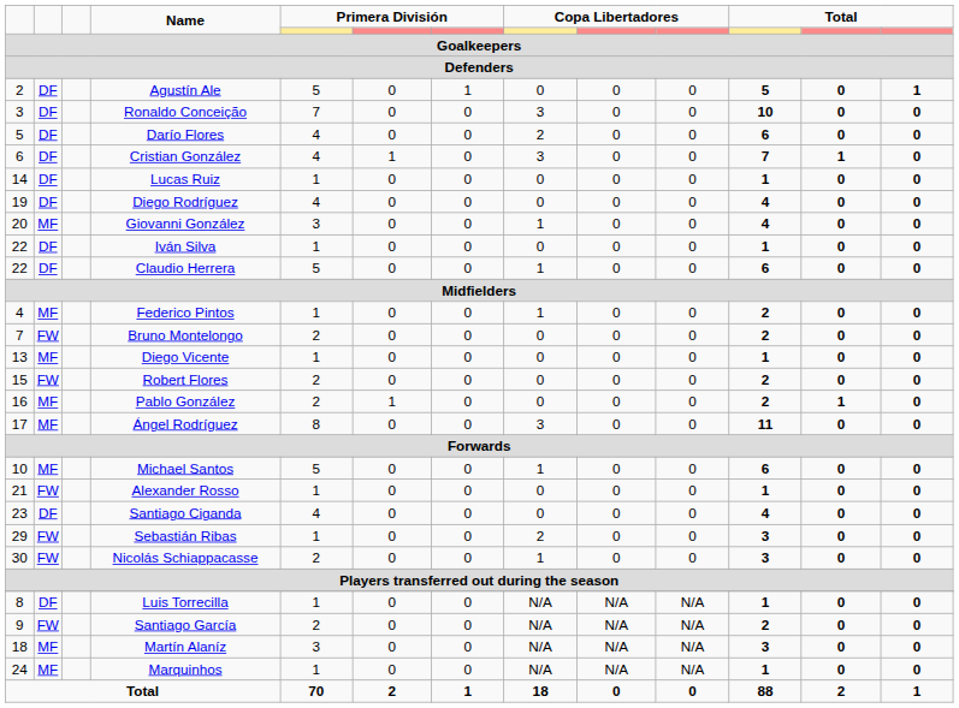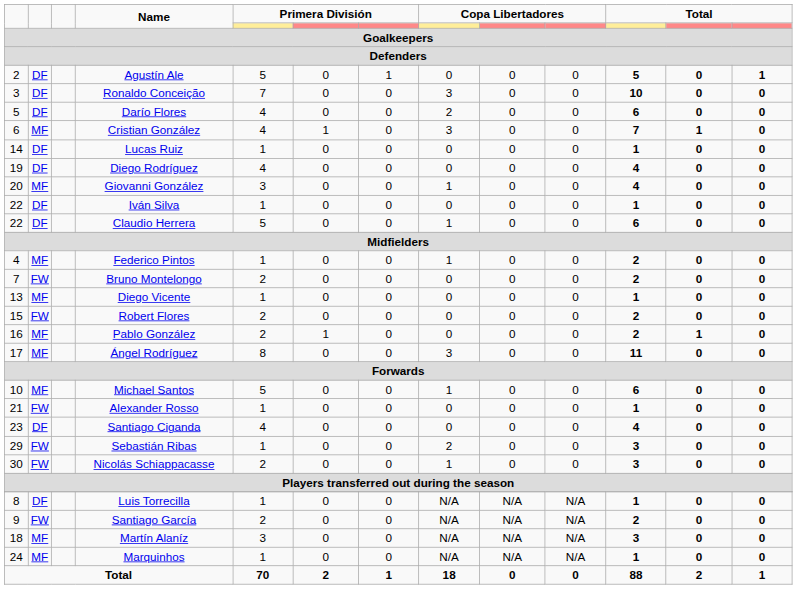 <table class="wikitable" style="font-size: 95%; text-align: center;">
 <tr>
 <td rowspan="2"  style="width:3%; text-align:center;"><strong></strong></td>
 <td rowspan="2"  style="width:3%; text-align:center;"><strong></strong></td>
 <td rowspan="2"  style="width:3%; text-align:center;"><strong></strong></td>
 <td rowspan="2"  style="width:20%; text-align:center;"><strong>Name</strong></td>
 <td colspan="3" style="text-align:center;"><strong>Primera División</strong></td>
 <td colspan="3" style="text-align:center;"><strong>Copa Libertadores</strong></td>
 <td colspan="3" style="text-align:center;"><strong>Total</strong></td>
 </tr>
 <tr>
 <th style="width:25px; background:#fe9;"></th>
 <th style="width:28px; background:#ff8888;"></th>
 <th style="width:25px; background:#ff8888;"></th>
 <th style="width:25px; background:#fe9;"></th>
 <th style="width:28px; background:#ff8888;"></th>
 <th style="width:25px; background:#ff8888;"></th>
 <th style="width:25px; background:#fe9;"></th>
 <th style="width:28px; background:#ff8888;"></th>
 <th style="width:25px; background:#ff8888;"></th>
 </tr>
 <tr>
 <th colspan="19" style="background:#dcdcdc; text-align:center">Goalkeepers</th>
 </tr>
 <tr>
 <th colspan="19" style="background:#dcdcdc; text-align:center">Defenders</th>
 </tr>
 <tr>
 <td>2</td>
 <td><a href='#'>DF</a></td>
 <td></td>
 <td><a href='#'>Agustín Ale</a></td>
 <td>5</td>
 <td>0</td>
 <td>1</td>
 <td>0</td>
 <td>0</td>
 <td>0</td>
 <td><strong>5</strong></td>
 <td><strong>0</strong></td>
 <td><strong>1</strong></td>
 </tr>
 <tr>
 <td>3</td>
 <td><a href='#'>DF</a></td>
 <td></td>
 <td><a href='#'>Ronaldo Conceição</a></td>
 <td>7</td>
 <td>0</td>
 <td>0</td>
 <td>3</td>
 <td>0</td>
 <td>0</td>
 <td><strong>10</strong></td>
 <td><strong>0</strong></td>
 <td><strong>0</strong></td>
 </tr>
 <tr>
 <td>5</td>
 <td><a href='#'>DF</a></td>
 <td></td>
 <td><a href='#'>Darío Flores</a></td>
 <td>4</td>
 <td>0</td>
 <td>0</td>
 <td>2</td>
 <td>0</td>
 <td>0</td>
 <td><strong>6</strong></td>
 <td><strong>0</strong></td>
 <td><strong>0</strong></td>
 </tr>
 <tr>
 <td>6</td>
-<td><a href='#'>DF</a></td>
+<td><a href='#'>MF</a></td>
 <td></td>
 <td><a href='#'>Cristian González</a></td>
 <td>4</td>
 <td>1</td>
 <td>0</td>
 <td>3</td>
 <td>0</td>
 <td>0</td>
 <td><strong>7</strong></td>
 <td><strong>1</strong></td>
 <td><strong>0</strong></td>
 </tr>
 <tr>
 <td>14</td>
 <td><a href='#'>DF</a></td>
 <td></td>
 <td><a href='#'>Lucas Ruiz</a></td>
 <td>1</td>
 <td>0</td>
 <td>0</td>
 <td>0</td>
 <td>0</td>
 <td>0</td>
 <td><strong>1</strong></td>
 <td><strong>0</strong></td>
 <td><strong>0</strong></td>
 </tr>
 <tr>
 <td>19</td>
 <td><a href='#'>DF</a></td>
 <td></td>
 <td><a href='#'>Diego Rodríguez</a></td>
 <td>4</td>
 <td>0</td>
 <td>0</td>
 <td>0</td>
 <td>0</td>
 <td>0</td>
 <td><strong>4</strong></td>
 <td><strong>0</strong></td>
 <td><strong>0</strong></td>
 </tr>
 <tr>
 <td>20</td>
 <td><a href='#'>MF</a></td>
 <td></td>
 <td><a href='#'>Giovanni González</a></td>
 <td>3</td>
 <td>0</td>
 <td>0</td>
 <td>1</td>
 <td>0</td>
 <td>0</td>
 <td><strong>4</strong></td>
 <td><strong>0</strong></td>
 <td><strong>0</strong></td>
 </tr>
 <tr>
 <td>22</td>
 <td><a href='#'>DF</a></td>
 <td></td>
 <td><a href='#'>Iván Silva</a></td>
 <td>1</td>
 <td>0</td>
 <td>0</td>
 <td>0</td>
 <td>0</td>
 <td>0</td>
 <td><strong>1</strong></td>
 <td><strong>0</strong></td>
 <td><strong>0</strong></td>
 </tr>
 <tr>
 <td>22</td>
 <td><a href='#'>DF</a></td>
 <td></td>
 <td><a href='#'>Claudio Herrera</a></td>
 <td>5</td>
 <td>0</td>
 <td>0</td>
 <td>1</td>
 <td>0</td>
 <td>0</td>
 <td><strong>6</strong></td>
 <td><strong>0</strong></td>
 <td><strong>0</strong></td>
 </tr>
 <tr>
 <th colspan="19" style="background:#dcdcdc; text-align:center">Midfielders</th>
 </tr>
 <tr>
 <td>4</td>
 <td><a href='#'>MF</a></td>
 <td></td>
 <td><a href='#'>Federico Pintos</a></td>
 <td>1</td>
 <td>0</td>
 <td>0</td>
 <td>1</td>
 <td>0</td>
 <td>0</td>
 <td><strong>2</strong></td>
 <td><strong>0</strong></td>
 <td><strong>0</strong></td>
 </tr>
 <tr>
 <td>7</td>
 <td><a href='#'>FW</a></td>
 <td></td>
 <td><a href='#'>Bruno Montelongo</a></td>
 <td>2</td>
 <td>0</td>
 <td>0</td>
 <td>0</td>
 <td>0</td>
 <td>0</td>
 <td><strong>2</strong></td>
 <td><strong>0</strong></td>
 <td><strong>0</strong></td>
 </tr>
 <tr>
 <td>13</td>
 <td><a href='#'>MF</a></td>
 <td></td>
 <td><a href='#'>Diego Vicente</a></td>
 <td>1</td>
 <td>0</td>
 <td>0</td>
 <td>0</td>
 <td>0</td>
 <td>0</td>
 <td><strong>1</strong></td>
 <td><strong>0</strong></td>
 <td><strong>0</strong></td>
 </tr>
 <tr>
 <td>15</td>
 <td><a href='#'>FW</a></td>
 <td></td>
 <td><a href='#'>Robert Flores</a></td>
 <td>2</td>
 <td>0</td>
 <td>0</td>
 <td>0</td>
 <td>0</td>
 <td>0</td>
 <td><strong>2</strong></td>
 <td><strong>0</strong></td>
 <td><strong>0</strong></td>
 </tr>
 <tr>
 <td>16</td>
 <td><a href='#'>MF</a></td>
 <td></td>
 <td><a href='#'>Pablo González</a></td>
 <td>2</td>
 <td>1</td>
 <td>0</td>
 <td>0</td>
 <td>0</td>
 <td>0</td>
 <td><strong>2</strong></td>
 <td><strong>1</strong></td>
 <td><strong>0</strong></td>
 </tr>
 <tr>
 <td>17</td>
 <td><a href='#'>MF</a></td>
 <td></td>
 <td><a href='#'>Ángel Rodríguez</a></td>
 <td>8</td>
 <td>0</td>
 <td>0</td>
 <td>3</td>
 <td>0</td>
 <td>0</td>
 <td><strong>11</strong></td>
 <td><strong>0</strong></td>
 <td><strong>0</strong></td>
 </tr>
 <tr>
 <th colspan="19" style="background:#dcdcdc; text-align:center">Forwards</th>
 </tr>
 <tr>
 <td>10</td>
 <td><a href='#'>MF</a></td>
 <td></td>
 <td><a href='#'>Michael Santos</a></td>
 <td>5</td>
 <td>0</td>
 <td>0</td>
 <td>1</td>
 <td>0</td>
 <td>0</td>
 <td><strong>6</strong></td>
 <td><strong>0</strong></td>
 <td><strong>0</strong></td>
 </tr>
 <tr>
 <td>21</td>
 <td><a href='#'>FW</a></td>
 <td></td>
 <td><a href='#'>Alexander Rosso</a></td>
 <td>1</td>
 <td>0</td>
 <td>0</td>
 <td>0</td>
 <td>0</td>
 <td>0</td>
 <td><strong>1</strong></td>
 <td><strong>0</strong></td>
 <td><strong>0</strong></td>
 </tr>
 <tr>
 <td>23</td>
 <td><a href='#'>DF</a></td>
 <td></td>
 <td><a href='#'>Santiago Ciganda</a></td>
 <td>4</td>
 <td>0</td>
 <td>0</td>
 <td>0</td>
 <td>0</td>
 <td>0</td>
 <td><strong>4</strong></td>
 <td><strong>0</strong></td>
 <td><strong>0</strong></td>
 </tr>
 <tr>
 <td>29</td>
 <td><a href='#'>FW</a></td>
 <td></td>
 <td><a href='#'>Sebastián Ribas</a></td>
 <td>1</td>
 <td>0</td>
 <td>0</td>
 <td>2</td>
 <td>0</td>
 <td>0</td>
 <td><strong>3</strong></td>
 <td><strong>0</strong></td>
 <td><strong>0</strong></td>
 </tr>
 <tr>
 <td>30</td>
 <td><a href='#'>FW</a></td>
 <td></td>
 <td><a href='#'>Nicolás Schiappacasse</a></td>
 <td>2</td>
 <td>0</td>
 <td>0</td>
 <td>1</td>
 <td>0</td>
 <td>0</td>
 <td><strong>3</strong></td>
 <td><strong>0</strong></td>
 <td><strong>0</strong></td>
 </tr>
 <tr>
 <th colspan="19" style="background:#dcdcdc; text-align:center">Players transferred out during the season</th>
 </tr>
 <tr>
 </tr>
 <tr>
 <td>8</td>
 <td><a href='#'>DF</a></td>
 <td></td>
 <td><a href='#'>Luis Torrecilla</a></td>
 <td>1</td>
 <td>0</td>
 <td>0</td>
 <td>N/A</td>
 <td>N/A</td>
 <td>N/A</td>
 <td><strong>1</strong></td>
 <td><strong>0</strong></td>
 <td><strong>0</strong></td>
 </tr>
 <tr>
 <td>9</td>
 <td><a href='#'>FW</a></td>
 <td></td>
 <td><a href='#'>Santiago García</a></td>
 <td>2</td>
 <td>0</td>
 <td>0</td>
 <td>N/A</td>
 <td>N/A</td>
 <td>N/A</td>
 <td><strong>2</strong></td>
 <td><strong>0</strong></td>
 <td><strong>0</strong></td>
 </tr>
 <tr>
 <td>18</td>
 <td><a href='#'>MF</a></td>
 <td></td>
 <td><a href='#'>Martín Alaníz</a></td>
 <td>3</td>
 <td>0</td>
 <td>0</td>
 <td>N/A</td>
 <td>N/A</td>
 <td>N/A</td>
 <td><strong>3</strong></td>
 <td><strong>0</strong></td>
 <td><strong>0</strong></td>
 </tr>
 <tr>
 <td>24</td>
 <td><a href='#'>MF</a></td>
 <td></td>
 <td><a href='#'>Marquinhos</a></td>
 <td>1</td>
 <td>0</td>
 <td>0</td>
 <td>N/A</td>
 <td>N/A</td>
 <td>N/A</td>
 <td><strong>1</strong></td>
 <td><strong>0</strong></td>
 <td><strong>0</strong></td>
 </tr>
 <tr>
 <td colspan=4><strong>Total</strong></td>
 <td><strong>70</strong></td>
 <td><strong>2</strong></td>
 <td><strong>1</strong></td>
 <td><strong>18</strong></td>
 <td><strong>0</strong></td>
 <td><strong>0</strong></td>
 <td><strong>88</strong></td>
 <td><strong>2</strong></td>
 <td><strong>1</strong></td>
 </tr>
 </table>
